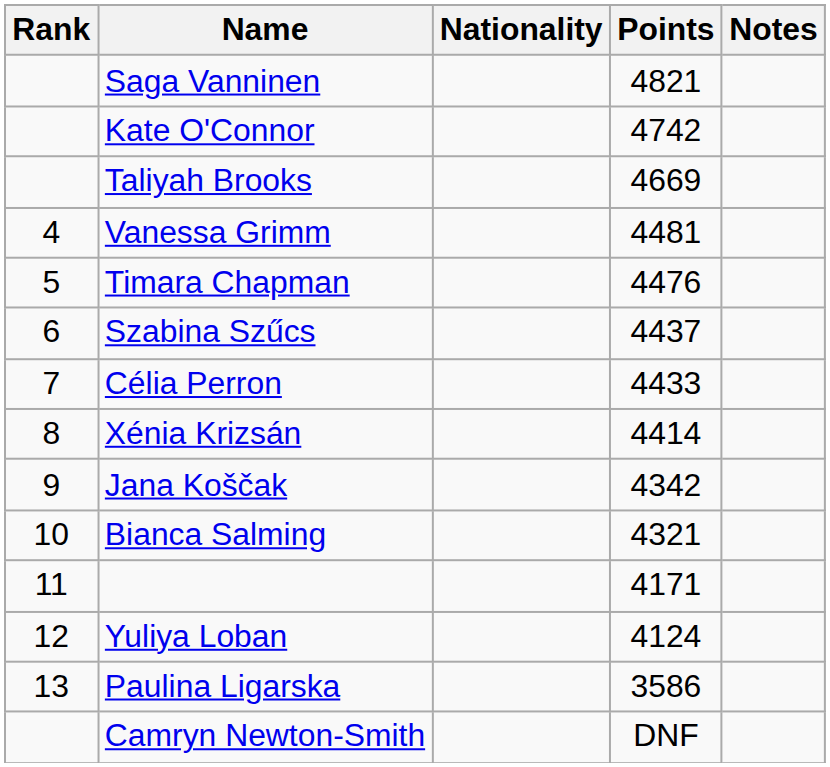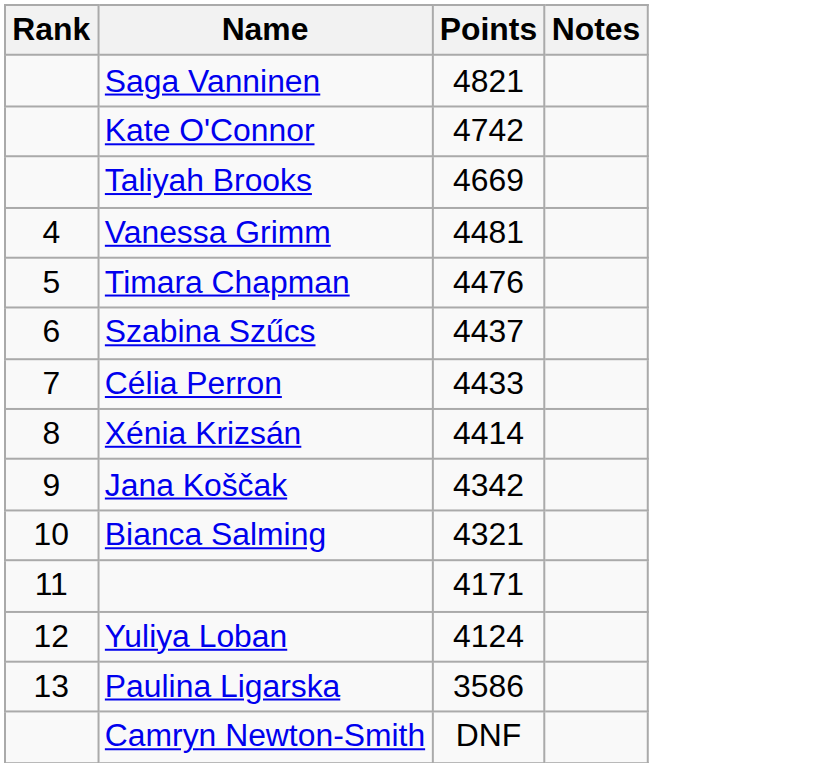 <table class="wikitable sortable" style="text-align:center">
 <tr>
 <th>Rank</th>
 <th>Name</th>
-<th>Nationality</th>
 <th>Points</th>
 <th>Notes</th>
 </tr>
 <tr>
 <td></td>
 <td style="text-align:left"><a href='#'>Saga Vanninen</a></td>
-<td style="text-align:left"></td>
 <td>4821</td>
 <td></td>
 </tr>
 <tr>
 <td></td>
 <td style="text-align:left"><a href='#'>Kate O'Connor</a></td>
-<td style="text-align:left"></td>
 <td>4742</td>
 <td></td>
 </tr>
 <tr>
 <td></td>
 <td style="text-align:left"><a href='#'>Taliyah Brooks</a></td>
-<td style="text-align:left"></td>
 <td>4669</td>
 <td></td>
 </tr>
 <tr>
 <td>4</td>
 <td style="text-align:left"><a href='#'>Vanessa Grimm</a></td>
-<td style="text-align:left"></td>
 <td>4481</td>
 <td></td>
 </tr>
 <tr>
 <td>5</td>
 <td style="text-align:left"><a href='#'>Timara Chapman</a></td>
-<td style="text-align:left"></td>
 <td>4476</td>
 <td></td>
 </tr>
 <tr>
 <td>6</td>
 <td style="text-align:left"><a href='#'>Szabina Szűcs</a></td>
-<td style="text-align:left"></td>
 <td>4437</td>
 <td></td>
 </tr>
 <tr>
 <td>7</td>
 <td style="text-align:left"><a href='#'>Célia Perron</a></td>
-<td style="text-align:left"></td>
 <td>4433</td>
 <td></td>
 </tr>
 <tr>
 <td>8</td>
 <td style="text-align:left"><a href='#'>Xénia Krizsán</a></td>
-<td style="text-align:left"></td>
 <td>4414</td>
 <td></td>
 </tr>
 <tr>
 <td>9</td>
 <td style="text-align:left"><a href='#'>Jana Koščak</a></td>
-<td style="text-align:left"></td>
 <td>4342</td>
 <td></td>
 </tr>
 <tr>
 <td>10</td>
 <td style="text-align:left"><a href='#'>Bianca Salming</a></td>
-<td style="text-align:left"></td>
 <td>4321</td>
 <td></td>
 </tr>
 <tr>
 <td>11</td>
-<td style="text-align:left"></td>
 <td style="text-align:left"></td>
 <td>4171</td>
 <td></td>
 </tr>
 <tr>
 <td>12</td>
 <td style="text-align:left"><a href='#'>Yuliya Loban</a></td>
-<td style="text-align:left"></td>
 <td>4124</td>
 <td></td>
 </tr>
 <tr>
 <td>13</td>
 <td style="text-align:left"><a href='#'>Paulina Ligarska</a></td>
-<td style="text-align:left"></td>
 <td>3586</td>
 <td></td>
 </tr>
 <tr>
 <td></td>
 <td style="text-align:left"><a href='#'>Camryn Newton-Smith</a></td>
-<td style="text-align:left"></td>
 <td>DNF</td>
 <td></td>
 </tr>
 </table>
